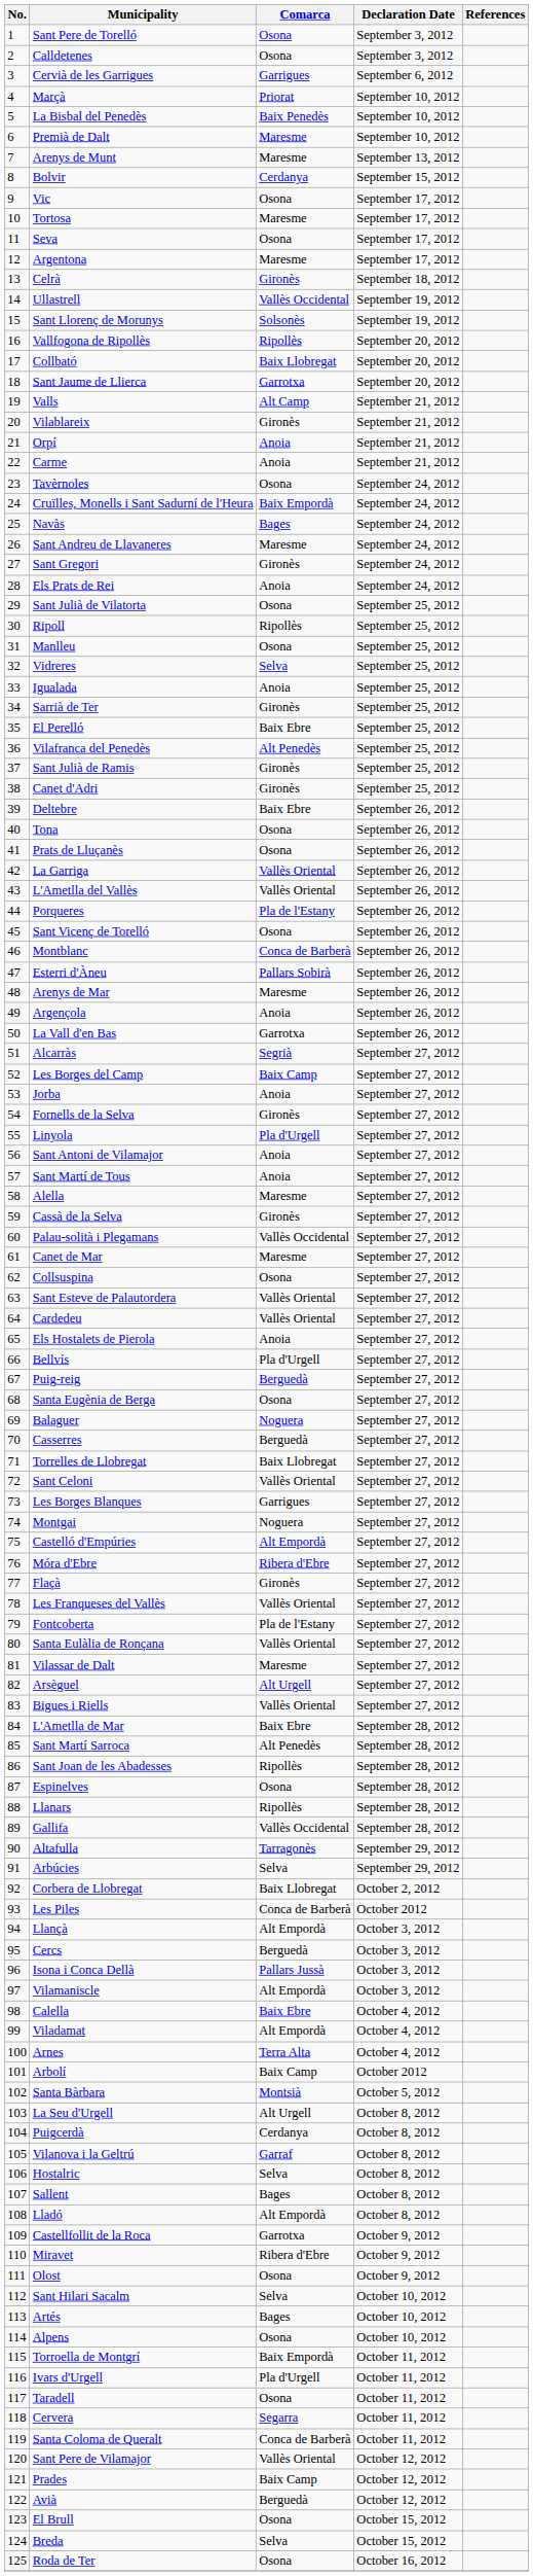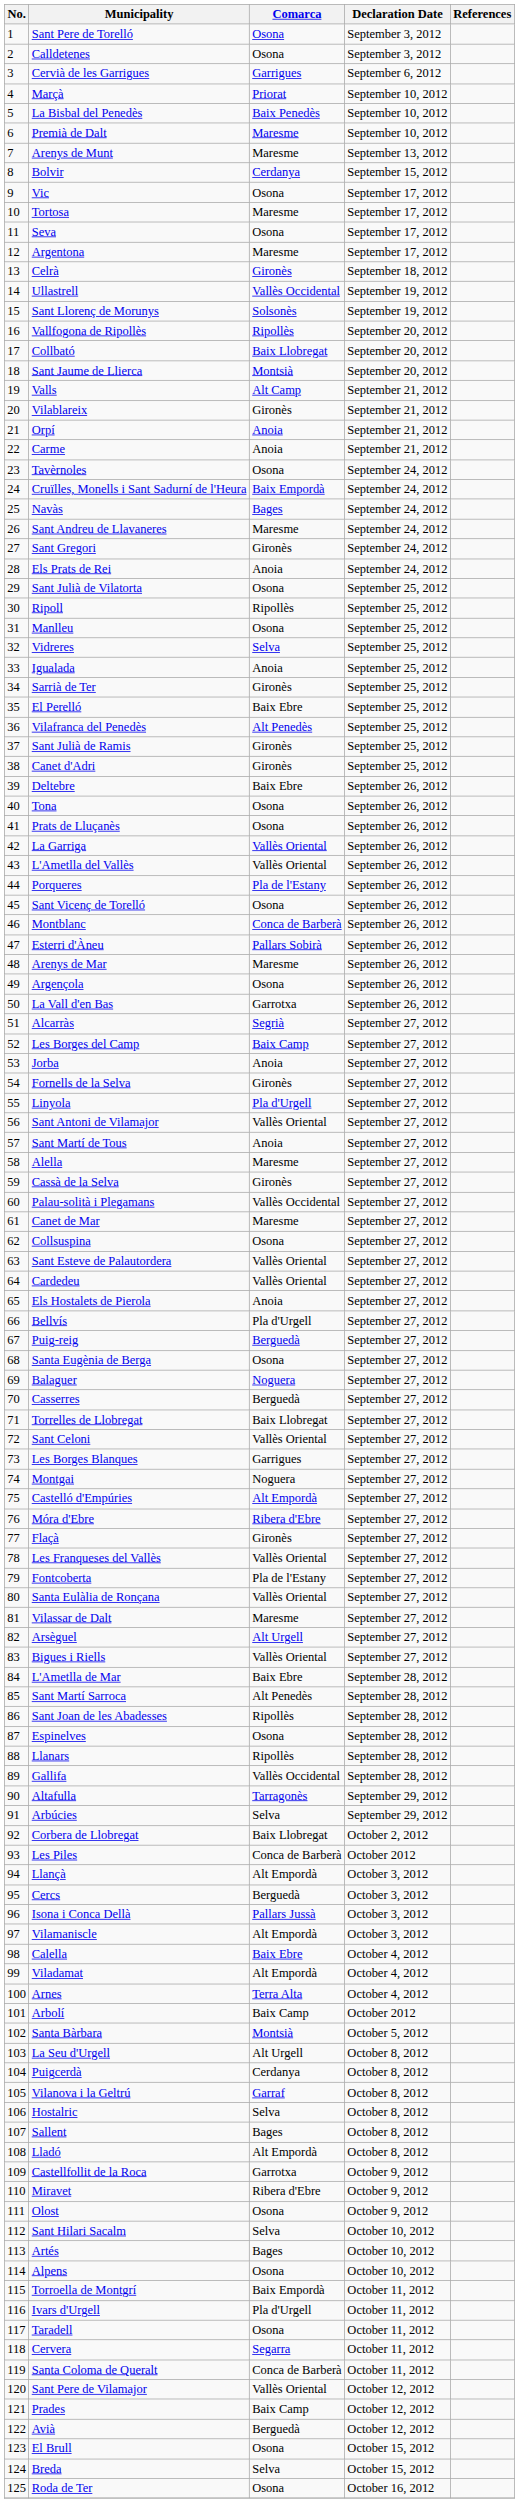 <table class="wikitable sortable">
 <tr>
 <th>No.</th>
 <th>Municipality</th>
 <th><a href='#'>Comarca</a></th>
 <th>Declaration Date</th>
 <th>References</th>
 </tr>
 <tr>
 <td>1</td>
 <td><a href='#'>Sant Pere de Torelló</a></td>
 <td><a href='#'>Osona</a></td>
 <td>September 3, 2012</td>
 <td></td>
 </tr>
 <tr>
 <td>2</td>
 <td><a href='#'>Calldetenes</a></td>
 <td>Osona</td>
 <td>September 3, 2012</td>
 <td></td>
 </tr>
 <tr>
 <td>3</td>
 <td><a href='#'>Cervià de les Garrigues</a></td>
 <td><a href='#'>Garrigues</a></td>
 <td>September 6, 2012</td>
 <td></td>
 </tr>
 <tr>
 <td>4</td>
 <td><a href='#'>Marçà</a></td>
 <td><a href='#'>Priorat</a></td>
 <td>September 10, 2012</td>
 <td></td>
 </tr>
 <tr>
 <td>5</td>
 <td><a href='#'>La Bisbal del Penedès</a></td>
 <td><a href='#'>Baix Penedès</a></td>
 <td>September 10, 2012</td>
 <td></td>
 </tr>
 <tr>
 <td>6</td>
 <td><a href='#'>Premià de Dalt</a></td>
 <td><a href='#'>Maresme</a></td>
 <td>September 10, 2012</td>
 <td></td>
 </tr>
 <tr>
 <td>7</td>
 <td><a href='#'>Arenys de Munt</a></td>
 <td>Maresme</td>
 <td>September 13, 2012</td>
 <td></td>
 </tr>
 <tr>
 <td>8</td>
 <td><a href='#'>Bolvir</a></td>
 <td><a href='#'>Cerdanya</a></td>
 <td>September 15, 2012</td>
 <td></td>
 </tr>
 <tr>
 <td>9</td>
 <td><a href='#'>Vic</a></td>
 <td>Osona</td>
 <td>September 17, 2012</td>
 <td></td>
 </tr>
 <tr>
 <td>10</td>
 <td><a href='#'>Tortosa</a></td>
 <td>Maresme</td>
 <td>September 17, 2012</td>
 <td></td>
 </tr>
 <tr>
 <td>11</td>
 <td><a href='#'>Seva</a></td>
 <td>Osona</td>
 <td>September 17, 2012</td>
 <td></td>
 </tr>
 <tr>
 <td>12</td>
 <td><a href='#'>Argentona</a></td>
 <td>Maresme</td>
 <td>September 17, 2012</td>
 <td></td>
 </tr>
 <tr>
 <td>13</td>
 <td><a href='#'>Celrà</a></td>
 <td><a href='#'>Gironès</a></td>
 <td>September 18, 2012</td>
 <td></td>
 </tr>
 <tr>
 <td>14</td>
 <td><a href='#'>Ullastrell</a></td>
 <td><a href='#'>Vallès Occidental</a></td>
 <td>September 19, 2012</td>
 <td></td>
 </tr>
 <tr>
 <td>15</td>
 <td><a href='#'>Sant Llorenç de Morunys</a></td>
 <td><a href='#'>Solsonès</a></td>
 <td>September 19, 2012</td>
 <td></td>
 </tr>
 <tr>
 <td>16</td>
 <td><a href='#'>Vallfogona de Ripollès</a></td>
 <td><a href='#'>Ripollès</a></td>
 <td>September 20, 2012</td>
 <td></td>
 </tr>
 <tr>
 <td>17</td>
 <td><a href='#'>Collbató</a></td>
 <td><a href='#'>Baix Llobregat</a></td>
 <td>September 20, 2012</td>
 <td></td>
 </tr>
 <tr>
 <td>18</td>
 <td><a href='#'>Sant Jaume de Llierca</a></td>
-<td><a href='#'>Garrotxa</a></td>
+<td><a href='#'>Montsià</a></td>
 <td>September 20, 2012</td>
 <td></td>
 </tr>
 <tr>
 <td>19</td>
 <td><a href='#'>Valls</a></td>
 <td><a href='#'>Alt Camp</a></td>
 <td>September 21, 2012</td>
 <td></td>
 </tr>
 <tr>
 <td>20</td>
 <td><a href='#'>Vilablareix</a></td>
 <td>Gironès</td>
 <td>September 21, 2012</td>
 <td></td>
 </tr>
 <tr>
 <td>21</td>
 <td><a href='#'>Orpí</a></td>
 <td><a href='#'>Anoia</a></td>
 <td>September 21, 2012</td>
 <td></td>
 </tr>
 <tr>
 <td>22</td>
 <td><a href='#'>Carme</a></td>
 <td>Anoia</td>
 <td>September 21, 2012</td>
 <td></td>
 </tr>
 <tr>
 <td>23</td>
 <td><a href='#'>Tavèrnoles</a></td>
 <td>Osona</td>
 <td>September 24, 2012</td>
 <td></td>
 </tr>
 <tr>
 <td>24</td>
 <td><a href='#'>Cruïlles, Monells i Sant Sadurní de l'Heura</a></td>
 <td><a href='#'>Baix Empordà</a></td>
 <td>September 24, 2012</td>
 <td></td>
 </tr>
 <tr>
 <td>25</td>
 <td><a href='#'>Navàs</a></td>
 <td><a href='#'>Bages</a></td>
 <td>September 24, 2012</td>
 <td></td>
 </tr>
 <tr>
 <td>26</td>
 <td><a href='#'>Sant Andreu de Llavaneres</a></td>
 <td>Maresme</td>
 <td>September 24, 2012</td>
 <td></td>
 </tr>
 <tr>
 <td>27</td>
 <td><a href='#'>Sant Gregori</a></td>
 <td>Gironès</td>
 <td>September 24, 2012</td>
 <td></td>
 </tr>
 <tr>
 <td>28</td>
 <td><a href='#'>Els Prats de Rei</a></td>
 <td>Anoia</td>
 <td>September 24, 2012</td>
 <td></td>
 </tr>
 <tr>
 <td>29</td>
 <td><a href='#'>Sant Julià de Vilatorta</a></td>
 <td>Osona</td>
 <td>September 25, 2012</td>
 <td></td>
 </tr>
 <tr>
 <td>30</td>
 <td><a href='#'>Ripoll</a></td>
 <td>Ripollès</td>
 <td>September 25, 2012</td>
 <td></td>
 </tr>
 <tr>
 <td>31</td>
 <td><a href='#'>Manlleu</a></td>
 <td>Osona</td>
 <td>September 25, 2012</td>
 <td></td>
 </tr>
 <tr>
 <td>32</td>
 <td><a href='#'>Vidreres</a></td>
 <td><a href='#'>Selva</a></td>
 <td>September 25, 2012</td>
 <td></td>
 </tr>
 <tr>
 <td>33</td>
 <td><a href='#'>Igualada</a></td>
 <td>Anoia</td>
 <td>September 25, 2012</td>
 <td></td>
 </tr>
 <tr>
 <td>34</td>
 <td><a href='#'>Sarrià de Ter</a></td>
 <td>Gironès</td>
 <td>September 25, 2012</td>
 <td></td>
 </tr>
 <tr>
 <td>35</td>
 <td><a href='#'>El Perelló</a></td>
 <td>Baix Ebre</td>
 <td>September 25, 2012</td>
 <td></td>
 </tr>
 <tr>
 <td>36</td>
 <td><a href='#'>Vilafranca del Penedès</a></td>
 <td><a href='#'>Alt Penedès</a></td>
 <td>September 25, 2012</td>
 <td></td>
 </tr>
 <tr>
 <td>37</td>
 <td><a href='#'>Sant Julià de Ramis</a></td>
 <td>Gironès</td>
 <td>September 25, 2012</td>
 <td></td>
 </tr>
 <tr>
 <td>38</td>
 <td><a href='#'>Canet d'Adri</a></td>
 <td>Gironès</td>
 <td>September 25, 2012</td>
 <td></td>
 </tr>
 <tr>
 <td>39</td>
 <td><a href='#'>Deltebre</a></td>
 <td>Baix Ebre</td>
 <td>September 26, 2012</td>
 <td></td>
 </tr>
 <tr>
 <td>40</td>
 <td><a href='#'>Tona</a></td>
 <td>Osona</td>
 <td>September 26, 2012</td>
 <td></td>
 </tr>
 <tr>
 <td>41</td>
 <td><a href='#'>Prats de Lluçanès</a></td>
 <td>Osona</td>
 <td>September 26, 2012</td>
 <td></td>
 </tr>
 <tr>
 <td>42</td>
 <td><a href='#'>La Garriga</a></td>
 <td><a href='#'>Vallès Oriental</a></td>
 <td>September 26, 2012</td>
 <td></td>
 </tr>
 <tr>
 <td>43</td>
 <td><a href='#'>L'Ametlla del Vallès</a></td>
 <td>Vallès Oriental</td>
 <td>September 26, 2012</td>
 <td></td>
 </tr>
 <tr>
 <td>44</td>
 <td><a href='#'>Porqueres</a></td>
 <td><a href='#'>Pla de l'Estany</a></td>
 <td>September 26, 2012</td>
 <td></td>
 </tr>
 <tr>
 <td>45</td>
 <td><a href='#'>Sant Vicenç de Torelló</a></td>
 <td>Osona</td>
 <td>September 26, 2012</td>
 <td></td>
 </tr>
 <tr>
 <td>46</td>
 <td><a href='#'>Montblanc</a></td>
 <td><a href='#'>Conca de Barberà</a></td>
 <td>September 26, 2012</td>
 <td></td>
 </tr>
 <tr>
 <td>47</td>
 <td><a href='#'>Esterri d'Àneu</a></td>
 <td><a href='#'>Pallars Sobirà</a></td>
 <td>September 26, 2012</td>
 <td></td>
 </tr>
 <tr>
 <td>48</td>
 <td><a href='#'>Arenys de Mar</a></td>
 <td>Maresme</td>
 <td>September 26, 2012</td>
 <td></td>
 </tr>
 <tr>
 <td>49</td>
 <td><a href='#'>Argençola</a></td>
-<td>Anoia</td>
+<td>Osona</td>
 <td>September 26, 2012</td>
 <td></td>
 </tr>
 <tr>
 <td>50</td>
 <td><a href='#'>La Vall d'en Bas</a></td>
 <td>Garrotxa</td>
 <td>September 26, 2012</td>
 <td></td>
 </tr>
 <tr>
 <td>51</td>
 <td><a href='#'>Alcarràs</a></td>
 <td><a href='#'>Segrià</a></td>
 <td>September 27, 2012</td>
 <td></td>
 </tr>
 <tr>
 <td>52</td>
 <td><a href='#'>Les Borges del Camp</a></td>
 <td><a href='#'>Baix Camp</a></td>
 <td>September 27, 2012</td>
 <td></td>
 </tr>
 <tr>
 <td>53</td>
 <td><a href='#'>Jorba</a></td>
 <td>Anoia</td>
 <td>September 27, 2012</td>
 <td></td>
 </tr>
 <tr>
 <td>54</td>
 <td><a href='#'>Fornells de la Selva</a></td>
 <td>Gironès</td>
 <td>September 27, 2012</td>
 <td></td>
 </tr>
 <tr>
 <td>55</td>
 <td><a href='#'>Linyola</a></td>
 <td><a href='#'>Pla d'Urgell</a></td>
 <td>September 27, 2012</td>
 <td></td>
 </tr>
 <tr>
 <td>56</td>
 <td><a href='#'>Sant Antoni de Vilamajor</a></td>
-<td>Anoia</td>
+<td>Vallès Oriental</td>
 <td>September 27, 2012</td>
 <td></td>
 </tr>
 <tr>
 <td>57</td>
 <td><a href='#'>Sant Martí de Tous</a></td>
 <td>Anoia</td>
 <td>September 27, 2012</td>
 <td></td>
 </tr>
 <tr>
 <td>58</td>
 <td><a href='#'>Alella</a></td>
 <td>Maresme</td>
 <td>September 27, 2012</td>
 <td></td>
 </tr>
 <tr>
 <td>59</td>
 <td><a href='#'>Cassà de la Selva</a></td>
 <td>Gironès</td>
 <td>September 27, 2012</td>
 <td></td>
 </tr>
 <tr>
 <td>60</td>
 <td><a href='#'>Palau-solità i Plegamans</a></td>
 <td>Vallès Occidental</td>
 <td>September 27, 2012</td>
 <td></td>
 </tr>
 <tr>
 <td>61</td>
 <td><a href='#'>Canet de Mar</a></td>
 <td>Maresme</td>
 <td>September 27, 2012</td>
 <td></td>
 </tr>
 <tr>
 <td>62</td>
 <td><a href='#'>Collsuspina</a></td>
 <td>Osona</td>
 <td>September 27, 2012</td>
 <td></td>
 </tr>
 <tr>
 <td>63</td>
 <td><a href='#'>Sant Esteve de Palautordera</a></td>
 <td>Vallès Oriental</td>
 <td>September 27, 2012</td>
 <td></td>
 </tr>
 <tr>
 <td>64</td>
 <td><a href='#'>Cardedeu</a></td>
 <td>Vallès Oriental</td>
 <td>September 27, 2012</td>
 <td></td>
 </tr>
 <tr>
 <td>65</td>
 <td><a href='#'>Els Hostalets de Pierola</a></td>
 <td>Anoia</td>
 <td>September 27, 2012</td>
 <td></td>
 </tr>
 <tr>
 <td>66</td>
 <td><a href='#'>Bellvís</a></td>
 <td>Pla d'Urgell</td>
 <td>September 27, 2012</td>
 <td></td>
 </tr>
 <tr>
 <td>67</td>
 <td><a href='#'>Puig-reig</a></td>
 <td><a href='#'>Berguedà</a></td>
 <td>September 27, 2012</td>
 <td></td>
 </tr>
 <tr>
 <td>68</td>
 <td><a href='#'>Santa Eugènia de Berga</a></td>
 <td>Osona</td>
 <td>September 27, 2012</td>
 <td></td>
 </tr>
 <tr>
 <td>69</td>
 <td><a href='#'>Balaguer</a></td>
 <td><a href='#'>Noguera</a></td>
 <td>September 27, 2012</td>
 <td></td>
 </tr>
 <tr>
 <td>70</td>
 <td><a href='#'>Casserres</a></td>
 <td>Berguedà</td>
 <td>September 27, 2012</td>
 <td></td>
 </tr>
 <tr>
 <td>71</td>
 <td><a href='#'>Torrelles de Llobregat</a></td>
 <td>Baix Llobregat</td>
 <td>September 27, 2012</td>
 <td></td>
 </tr>
 <tr>
 <td>72</td>
 <td><a href='#'>Sant Celoni</a></td>
 <td>Vallès Oriental</td>
 <td>September 27, 2012</td>
 <td></td>
 </tr>
 <tr>
 <td>73</td>
 <td><a href='#'>Les Borges Blanques</a></td>
 <td>Garrigues</td>
 <td>September 27, 2012</td>
 <td></td>
 </tr>
 <tr>
 <td>74</td>
 <td><a href='#'>Montgai</a></td>
 <td>Noguera</td>
 <td>September 27, 2012</td>
 <td></td>
 </tr>
 <tr>
 <td>75</td>
 <td><a href='#'>Castelló d'Empúries</a></td>
 <td><a href='#'>Alt Empordà</a></td>
 <td>September 27, 2012</td>
 <td></td>
 </tr>
 <tr>
 <td>76</td>
 <td><a href='#'>Móra d'Ebre</a></td>
 <td><a href='#'>Ribera d'Ebre</a></td>
 <td>September 27, 2012</td>
 <td></td>
 </tr>
 <tr>
 <td>77</td>
 <td><a href='#'>Flaçà</a></td>
 <td>Gironès</td>
 <td>September 27, 2012</td>
 <td></td>
 </tr>
 <tr>
 <td>78</td>
 <td><a href='#'>Les Franqueses del Vallès</a></td>
 <td>Vallès Oriental</td>
 <td>September 27, 2012</td>
 <td></td>
 </tr>
 <tr>
 <td>79</td>
 <td><a href='#'>Fontcoberta</a></td>
 <td>Pla de l'Estany</td>
 <td>September 27, 2012</td>
 <td></td>
 </tr>
 <tr>
 <td>80</td>
 <td><a href='#'>Santa Eulàlia de Ronçana</a></td>
 <td>Vallès Oriental</td>
 <td>September 27, 2012</td>
 <td></td>
 </tr>
 <tr>
 <td>81</td>
 <td><a href='#'>Vilassar de Dalt</a></td>
 <td>Maresme</td>
 <td>September 27, 2012</td>
 <td></td>
 </tr>
 <tr>
 <td>82</td>
 <td><a href='#'>Arsèguel</a></td>
 <td><a href='#'>Alt Urgell</a></td>
 <td>September 27, 2012</td>
 <td></td>
 </tr>
 <tr>
 <td>83</td>
 <td><a href='#'>Bigues i Riells</a></td>
 <td>Vallès Oriental</td>
 <td>September 27, 2012</td>
 <td></td>
 </tr>
 <tr>
 <td>84</td>
 <td><a href='#'>L'Ametlla de Mar</a></td>
 <td>Baix Ebre</td>
 <td>September 28, 2012</td>
 <td></td>
 </tr>
 <tr>
 <td>85</td>
 <td><a href='#'>Sant Martí Sarroca</a></td>
 <td>Alt Penedès</td>
 <td>September 28, 2012</td>
 <td></td>
 </tr>
 <tr>
 <td>86</td>
 <td><a href='#'>Sant Joan de les Abadesses</a></td>
 <td>Ripollès</td>
 <td>September 28, 2012</td>
 <td></td>
 </tr>
 <tr>
 <td>87</td>
 <td><a href='#'>Espinelves</a></td>
 <td>Osona</td>
 <td>September 28, 2012</td>
 <td></td>
 </tr>
 <tr>
 <td>88</td>
 <td><a href='#'>Llanars</a></td>
 <td>Ripollès</td>
 <td>September 28, 2012</td>
 <td></td>
 </tr>
 <tr>
 <td>89</td>
 <td><a href='#'>Gallifa</a></td>
 <td>Vallès Occidental</td>
 <td>September 28, 2012</td>
 <td></td>
 </tr>
 <tr>
 <td>90</td>
 <td><a href='#'>Altafulla</a></td>
 <td><a href='#'>Tarragonès</a></td>
 <td>September 29, 2012</td>
 <td></td>
 </tr>
 <tr>
 <td>91</td>
 <td><a href='#'>Arbúcies</a></td>
 <td>Selva</td>
 <td>September 29, 2012</td>
 <td></td>
 </tr>
 <tr>
 <td>92</td>
 <td><a href='#'>Corbera de Llobregat</a></td>
 <td>Baix Llobregat</td>
 <td>October 2, 2012</td>
 <td></td>
 </tr>
 <tr>
 <td>93</td>
 <td><a href='#'>Les Piles</a></td>
 <td>Conca de Barberà</td>
 <td>October 2012</td>
 <td></td>
 </tr>
 <tr>
 <td>94</td>
 <td><a href='#'>Llançà</a></td>
 <td>Alt Empordà</td>
 <td>October 3, 2012</td>
 <td></td>
 </tr>
 <tr>
 <td>95</td>
 <td><a href='#'>Cercs</a></td>
 <td>Berguedà</td>
 <td>October 3, 2012</td>
 <td></td>
 </tr>
 <tr>
 <td>96</td>
 <td><a href='#'>Isona i Conca Dellà</a></td>
 <td><a href='#'>Pallars Jussà</a></td>
 <td>October 3, 2012</td>
 <td></td>
 </tr>
 <tr>
 <td>97</td>
 <td><a href='#'>Vilamaniscle</a></td>
 <td>Alt Empordà</td>
 <td>October 3, 2012</td>
 <td></td>
 </tr>
 <tr>
 <td>98</td>
 <td><a href='#'>Calella</a></td>
 <td><a href='#'>Baix Ebre</a></td>
 <td>October 4, 2012</td>
 <td></td>
 </tr>
 <tr>
 <td>99</td>
 <td><a href='#'>Viladamat</a></td>
 <td>Alt Empordà</td>
 <td>October 4, 2012</td>
 <td></td>
 </tr>
 <tr>
 <td>100</td>
 <td><a href='#'>Arnes</a></td>
 <td><a href='#'>Terra Alta</a></td>
 <td>October 4, 2012</td>
 <td></td>
 </tr>
 <tr>
 <td>101</td>
 <td><a href='#'>Arbolí</a></td>
 <td>Baix Camp</td>
 <td>October 2012</td>
 <td></td>
 </tr>
 <tr>
 <td>102</td>
 <td><a href='#'>Santa Bàrbara</a></td>
 <td><a href='#'>Montsià</a></td>
 <td>October 5, 2012</td>
 <td></td>
 </tr>
 <tr>
 <td>103</td>
 <td><a href='#'>La Seu d'Urgell</a></td>
 <td>Alt Urgell</td>
 <td>October 8, 2012</td>
 <td></td>
 </tr>
 <tr>
 <td>104</td>
 <td><a href='#'>Puigcerdà</a></td>
 <td>Cerdanya</td>
 <td>October 8, 2012</td>
 <td></td>
 </tr>
 <tr>
 <td>105</td>
 <td><a href='#'>Vilanova i la Geltrú</a></td>
 <td><a href='#'>Garraf</a></td>
 <td>October 8, 2012</td>
 <td></td>
 </tr>
 <tr>
 <td>106</td>
 <td><a href='#'>Hostalric</a></td>
 <td>Selva</td>
 <td>October 8, 2012</td>
 <td></td>
 </tr>
 <tr>
 <td>107</td>
 <td><a href='#'>Sallent</a></td>
 <td>Bages</td>
 <td>October 8, 2012</td>
 <td></td>
 </tr>
 <tr>
 <td>108</td>
 <td><a href='#'>Lladó</a></td>
 <td>Alt Empordà</td>
 <td>October 8, 2012</td>
 <td></td>
 </tr>
 <tr>
 <td>109</td>
 <td><a href='#'>Castellfollit de la Roca</a></td>
 <td>Garrotxa</td>
 <td>October 9, 2012</td>
 <td></td>
 </tr>
 <tr>
 <td>110</td>
 <td><a href='#'>Miravet</a></td>
 <td>Ribera d'Ebre</td>
 <td>October 9, 2012</td>
 <td></td>
 </tr>
 <tr>
 <td>111</td>
 <td><a href='#'>Olost</a></td>
 <td>Osona</td>
 <td>October 9, 2012</td>
 <td></td>
 </tr>
 <tr>
 <td>112</td>
 <td><a href='#'>Sant Hilari Sacalm</a></td>
 <td>Selva</td>
 <td>October 10, 2012</td>
 <td></td>
 </tr>
 <tr>
 <td>113</td>
 <td><a href='#'>Artés</a></td>
 <td>Bages</td>
 <td>October 10, 2012</td>
 <td></td>
 </tr>
 <tr>
 <td>114</td>
 <td><a href='#'>Alpens</a></td>
 <td>Osona</td>
 <td>October 10, 2012</td>
 <td></td>
 </tr>
 <tr>
 <td>115</td>
 <td><a href='#'>Torroella de Montgrí</a></td>
 <td>Baix Empordà</td>
 <td>October 11, 2012</td>
 <td></td>
 </tr>
 <tr>
 <td>116</td>
 <td><a href='#'>Ivars d'Urgell</a></td>
 <td>Pla d'Urgell</td>
 <td>October 11, 2012</td>
 <td></td>
 </tr>
 <tr>
 <td>117</td>
 <td><a href='#'>Taradell</a></td>
 <td>Osona</td>
 <td>October 11, 2012</td>
 <td></td>
 </tr>
 <tr>
 <td>118</td>
 <td><a href='#'>Cervera</a></td>
 <td><a href='#'>Segarra</a></td>
 <td>October 11, 2012</td>
 <td></td>
 </tr>
 <tr>
 <td>119</td>
 <td><a href='#'>Santa Coloma de Queralt</a></td>
 <td>Conca de Barberà</td>
 <td>October 11, 2012</td>
 <td></td>
 </tr>
 <tr>
 <td>120</td>
 <td><a href='#'>Sant Pere de Vilamajor</a></td>
 <td>Vallès Oriental</td>
 <td>October 12, 2012</td>
 <td></td>
 </tr>
 <tr>
 <td>121</td>
 <td><a href='#'>Prades</a></td>
 <td>Baix Camp</td>
 <td>October 12, 2012</td>
 <td></td>
 </tr>
 <tr>
 <td>122</td>
 <td><a href='#'>Avià</a></td>
 <td>Berguedà</td>
 <td>October 12, 2012</td>
 <td></td>
 </tr>
 <tr>
 <td>123</td>
 <td><a href='#'>El Brull</a></td>
 <td>Osona</td>
 <td>October 15, 2012</td>
 <td></td>
 </tr>
 <tr>
 <td>124</td>
 <td><a href='#'>Breda</a></td>
 <td>Selva</td>
 <td>October 15, 2012</td>
 <td></td>
 </tr>
 <tr>
 <td>125</td>
 <td><a href='#'>Roda de Ter</a></td>
 <td>Osona</td>
 <td>October 16, 2012</td>
 <td></td>
 </tr>
 <tr>
 </tr>
 </table>
